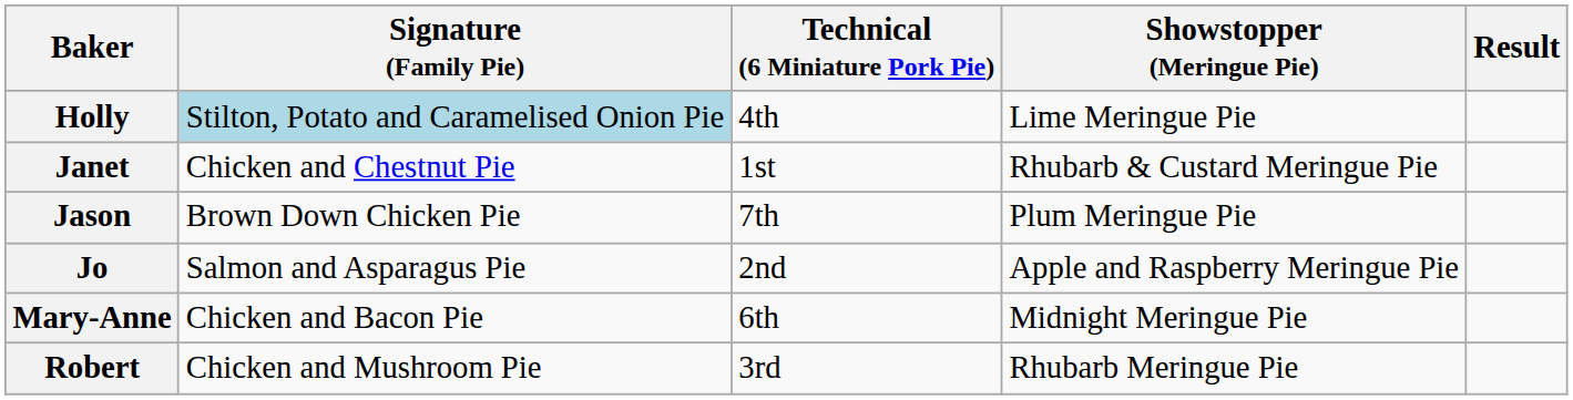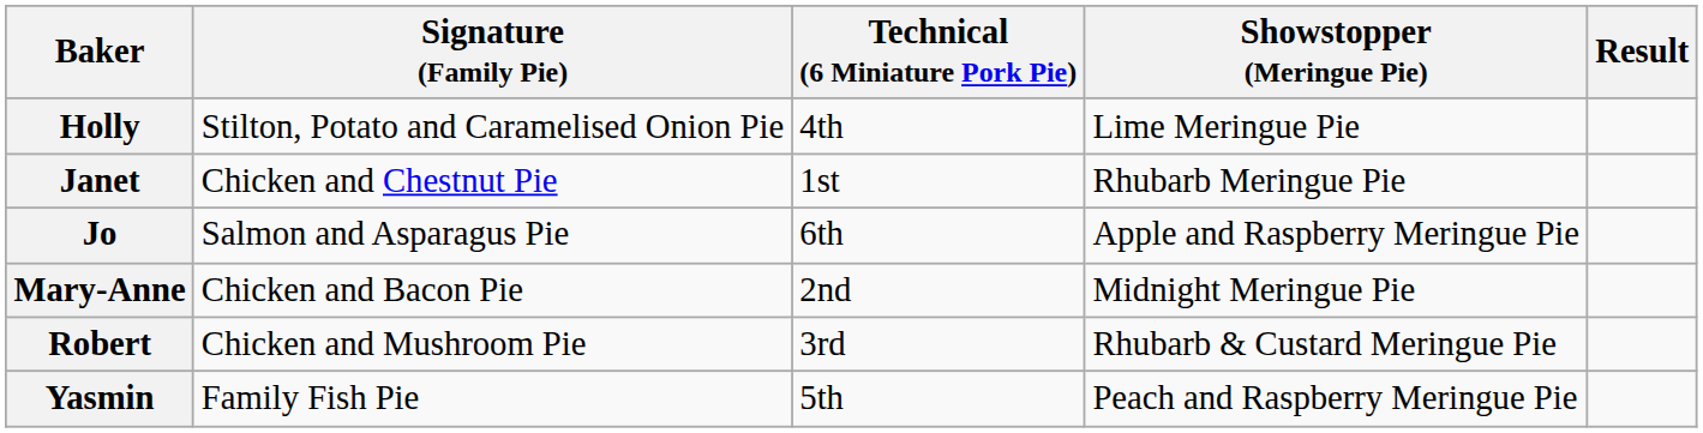 <table class="wikitable sortable col3center sticky-header">
 <tr>
 <th scope="col">Baker</th>
 <th scope="col" class="unsortable">Signature<br><small>(Family Pie)</small></th>
 <th scope="col">Technical<br><small>(6 Miniature <a href='#'>Pork Pie</a>)</small></th>
 <th scope="col" class="unsortable">Showstopper<br><small>(Meringue Pie)</small></th>
 <th scope="col">Result</th>
 </tr>
 <tr>
 <th scope="row">Holly</th>
-<td style="background: lightblue;">Stilton, Potato and Caramelised Onion Pie</td>
+<td>Stilton, Potato and Caramelised Onion Pie</td>
 <td>4th</td>
 <td>Lime Meringue Pie</td>
 <td></td>
 </tr>
 <tr>
 <th scope="row">Janet</th>
 <td>Chicken and <a href='#'>Chestnut Pie</a></td>
 <td>1st</td>
-<td>Rhubarb & Custard Meringue Pie</td>
-<td></td>
-</tr>
-<tr>
-<th scope="row">Jason</th>
-<td>Brown Down Chicken Pie</td>
-<td>7th</td>
-<td>Plum Meringue Pie</td>
+<td>Rhubarb Meringue Pie</td>
 <td></td>
 </tr>
 <tr>
 <th scope="row">Jo</th>
 <td>Salmon and Asparagus Pie</td>
-<td>2nd</td>
+<td>6th</td>
 <td>Apple and Raspberry Meringue Pie</td>
 <td></td>
 </tr>
 <tr>
 <th scope="row">Mary-Anne</th>
 <td>Chicken and Bacon Pie</td>
-<td>6th</td>
+<td>2nd</td>
 <td>Midnight Meringue Pie</td>
 <td></td>
 </tr>
 <tr>
 <th scope="row">Robert</th>
 <td>Chicken and Mushroom Pie</td>
 <td>3rd</td>
-<td>Rhubarb Meringue Pie</td>
+<td>Rhubarb & Custard Meringue Pie</td>
+<td></td>
+</tr>
+<tr>
+<th scope="row">Yasmin</th>
+<td>Family Fish Pie</td>
+<td>5th</td>
+<td>Peach and Raspberry Meringue Pie</td>
 <td></td>
 </tr>
 </table>
